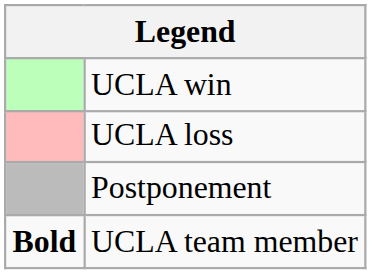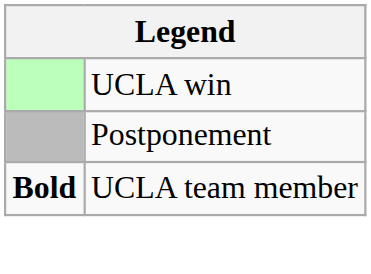 <table class="wikitable" style="font-size:90%">
 <tr>
 <th colspan="2">Legend</th>
 </tr>
 <tr>
 <td bgcolor="#bbffbb"> </td>
 <td>UCLA win</td>
-</tr>
-<tr>
-<td bgcolor="#ffbbbb"> </td>
-<td>UCLA loss</td>
 </tr>
 <tr>
 <td bgcolor="#bbbbbb"> </td>
 <td>Postponement</td>
 </tr>
 <tr>
 <td><strong>Bold</strong></td>
 <td>UCLA team member</td>
 </tr>
 </table>
